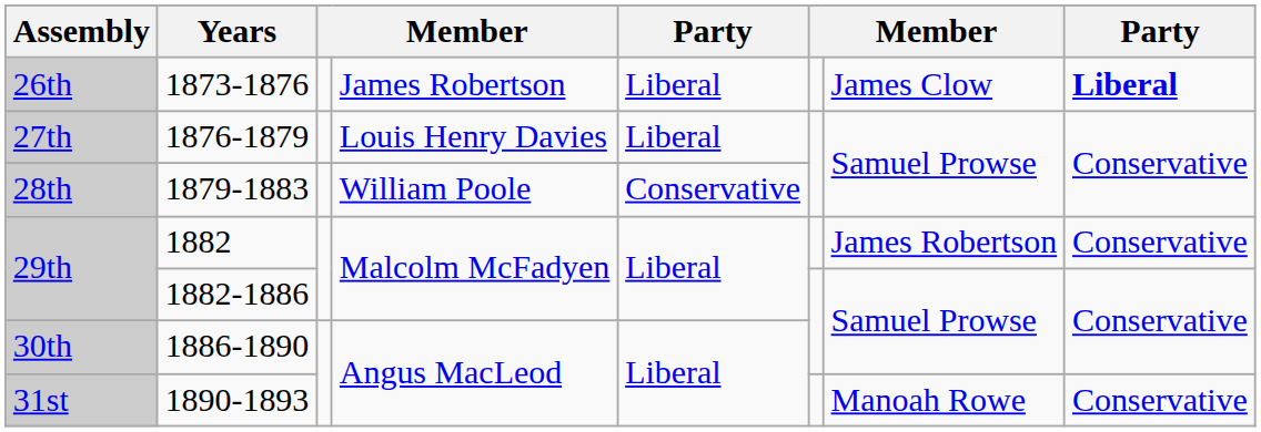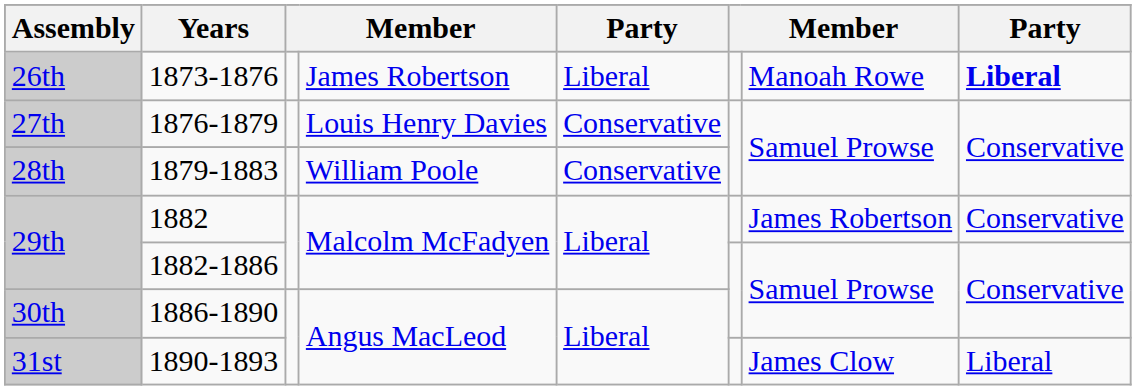 <table class="wikitable">
 <tr>
 <th>Assembly</th>
 <th>Years</th>
 <th colspan="2">Member</th>
 <th>Party</th>
 <th colspan="2">Member</th>
 <th>Party</th>
 </tr>
 <tr>
 <td bgcolor="CCCCCC"><a href='#'>26th</a></td>
 <td>1873-1876</td>
 <td></td>
 <td><a href='#'>James Robertson</a></td>
 <td><a href='#'>Liberal</a></td>
 <td></td>
-<td><a href='#'>James Clow</a></td>
+<td><a href='#'>Manoah Rowe</a></td>
 <td><strong><a href='#'>Liberal</a></strong></td>
 </tr>
 <tr>
 <td bgcolor="CCCCCC"><a href='#'>27th</a></td>
 <td>1876-1879</td>
 <td></td>
 <td><a href='#'>Louis Henry Davies</a></td>
-<td><a href='#'>Liberal</a></td>
+<td><a href='#'>Conservative</a></td>
 <td rowspan=2 ></td>
 <td rowspan=2><a href='#'>Samuel Prowse</a></td>
 <td rowspan=2><a href='#'>Conservative</a></td>
 </tr>
 <tr>
 <td bgcolor="CCCCCC"><a href='#'>28th</a></td>
 <td>1879-1883</td>
 <td></td>
 <td><a href='#'>William Poole</a></td>
 <td><a href='#'>Conservative</a></td>
 </tr>
 <tr>
 <td rowspan=2 bgcolor="CCCCCC"><a href='#'>29th</a></td>
 <td>1882</td>
 <td rowspan=2 ></td>
 <td rowspan=2><a href='#'>Malcolm McFadyen</a></td>
 <td rowspan=2><a href='#'>Liberal</a></td>
 <td></td>
 <td><a href='#'>James Robertson</a></td>
 <td><a href='#'>Conservative</a></td>
 </tr>
 <tr>
 <td>1882-1886</td>
 <td rowspan=2 ></td>
 <td rowspan=2><a href='#'>Samuel Prowse</a></td>
 <td rowspan=2><a href='#'>Conservative</a></td>
 </tr>
 <tr>
 <td bgcolor="CCCCCC"><a href='#'>30th</a></td>
 <td>1886-1890</td>
 <td rowspan=2 ></td>
 <td rowspan=2><a href='#'>Angus MacLeod</a></td>
 <td rowspan=2><a href='#'>Liberal</a></td>
 </tr>
 <tr>
 <td bgcolor="CCCCCC"><a href='#'>31st</a></td>
 <td>1890-1893</td>
 <td></td>
-<td><a href='#'>Manoah Rowe</a></td>
-<td><a href='#'>Conservative</a></td>
+<td><a href='#'>James Clow</a></td>
+<td><a href='#'>Liberal</a></td>
 </tr>
 </table>
